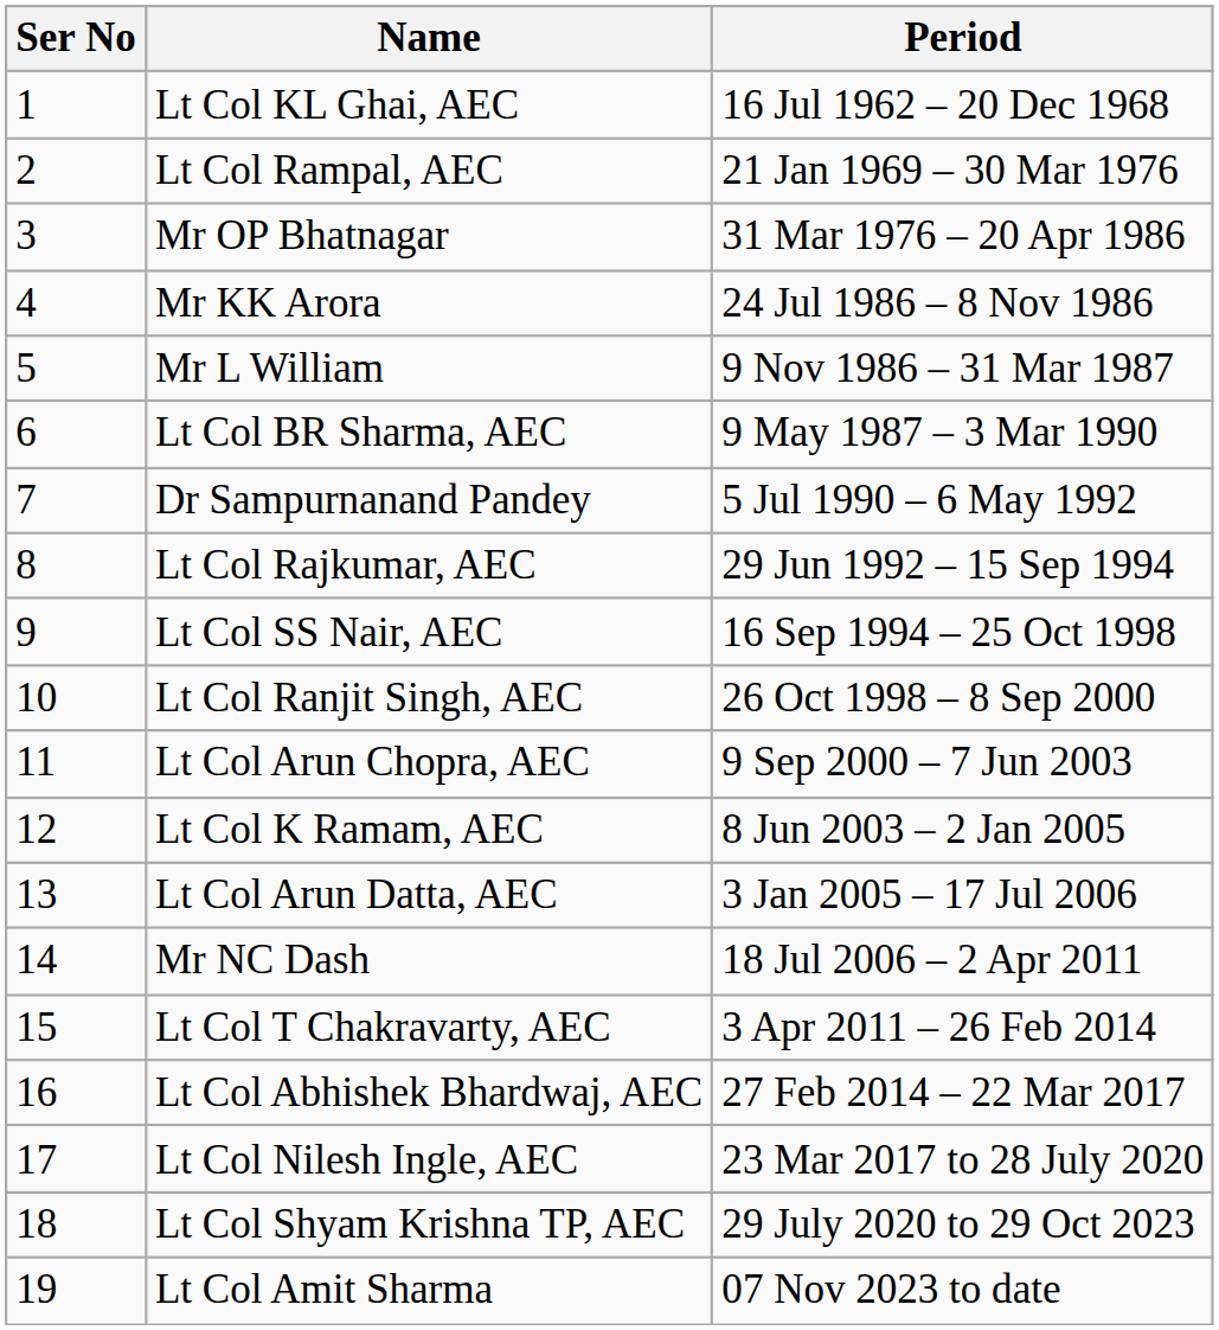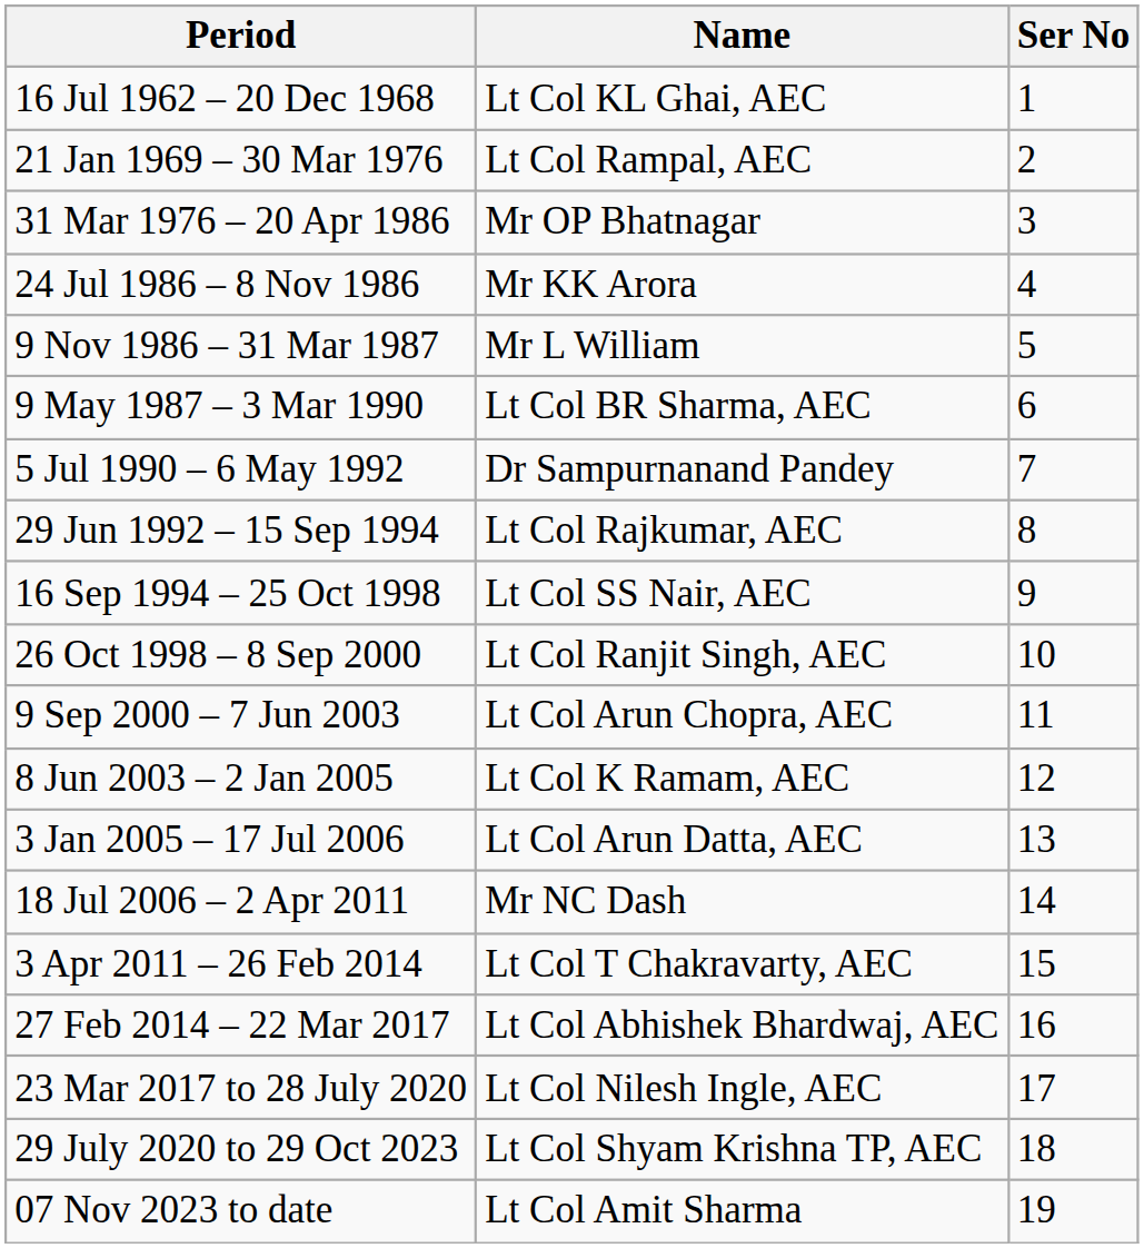 <table class="wikitable">
 <tr>
+<th>Period</th>
+<th>Name</th>
 <th>Ser No</th>
-<th>Name</th>
-<th>Period</th>
 </tr>
 <tr>
+<td>16 Jul 1962 – 20 Dec 1968</td>
+<td>Lt Col KL Ghai, AEC</td>
 <td>1</td>
-<td>Lt Col KL Ghai, AEC</td>
-<td>16 Jul 1962 – 20 Dec 1968</td>
 </tr>
 <tr>
+<td>21 Jan 1969 – 30 Mar 1976</td>
+<td>Lt Col Rampal, AEC</td>
 <td>2</td>
-<td>Lt Col Rampal, AEC</td>
-<td>21 Jan 1969 – 30 Mar 1976</td>
 </tr>
 <tr>
+<td>31 Mar 1976 – 20 Apr 1986</td>
+<td>Mr OP Bhatnagar</td>
 <td>3</td>
-<td>Mr OP Bhatnagar</td>
-<td>31 Mar 1976 – 20 Apr 1986</td>
 </tr>
 <tr>
+<td>24 Jul 1986 – 8 Nov 1986</td>
+<td>Mr KK Arora</td>
 <td>4</td>
-<td>Mr KK Arora</td>
-<td>24 Jul 1986 – 8 Nov 1986</td>
 </tr>
 <tr>
+<td>9 Nov 1986 – 31 Mar 1987</td>
+<td>Mr L William</td>
 <td>5</td>
-<td>Mr L William</td>
-<td>9 Nov 1986 – 31 Mar 1987</td>
 </tr>
 <tr>
+<td>9 May 1987 – 3 Mar 1990</td>
+<td>Lt Col BR Sharma, AEC</td>
 <td>6</td>
-<td>Lt Col BR Sharma, AEC</td>
-<td>9 May 1987 – 3 Mar 1990</td>
 </tr>
 <tr>
+<td>5 Jul 1990 – 6 May 1992</td>
+<td>Dr Sampurnanand Pandey</td>
 <td>7</td>
-<td>Dr Sampurnanand Pandey</td>
-<td>5 Jul 1990 – 6 May 1992</td>
 </tr>
 <tr>
+<td>29 Jun 1992 – 15 Sep 1994</td>
+<td>Lt Col Rajkumar, AEC</td>
 <td>8</td>
-<td>Lt Col Rajkumar, AEC</td>
-<td>29 Jun 1992 – 15 Sep 1994</td>
 </tr>
 <tr>
+<td>16 Sep 1994 – 25 Oct 1998</td>
+<td>Lt Col SS Nair, AEC</td>
 <td>9</td>
-<td>Lt Col SS Nair, AEC</td>
-<td>16 Sep 1994 – 25 Oct 1998</td>
 </tr>
 <tr>
+<td>26 Oct 1998 – 8 Sep 2000</td>
+<td>Lt Col Ranjit Singh, AEC</td>
 <td>10</td>
-<td>Lt Col Ranjit Singh, AEC</td>
-<td>26 Oct 1998 – 8 Sep 2000</td>
 </tr>
 <tr>
+<td>9 Sep 2000 – 7 Jun 2003</td>
+<td>Lt Col Arun Chopra, AEC</td>
 <td>11</td>
-<td>Lt Col Arun Chopra, AEC</td>
-<td>9 Sep 2000 – 7 Jun 2003</td>
 </tr>
 <tr>
+<td>8 Jun 2003 – 2 Jan 2005</td>
+<td>Lt Col K Ramam, AEC</td>
 <td>12</td>
-<td>Lt Col K Ramam, AEC</td>
-<td>8 Jun 2003 – 2 Jan 2005</td>
 </tr>
 <tr>
+<td>3 Jan 2005 – 17 Jul 2006</td>
+<td>Lt Col Arun Datta, AEC</td>
 <td>13</td>
-<td>Lt Col Arun Datta, AEC</td>
-<td>3 Jan 2005 – 17 Jul 2006</td>
 </tr>
 <tr>
+<td>18 Jul 2006 – 2 Apr 2011</td>
+<td>Mr NC Dash</td>
 <td>14</td>
-<td>Mr NC Dash</td>
-<td>18 Jul 2006 – 2 Apr 2011</td>
 </tr>
 <tr>
+<td>3 Apr 2011 – 26 Feb 2014</td>
+<td>Lt Col T Chakravarty, AEC</td>
 <td>15</td>
-<td>Lt Col T Chakravarty, AEC</td>
-<td>3 Apr 2011 – 26 Feb 2014</td>
 </tr>
 <tr>
+<td>27 Feb 2014 – 22 Mar 2017</td>
+<td>Lt Col Abhishek Bhardwaj, AEC</td>
 <td>16</td>
-<td>Lt Col Abhishek Bhardwaj, AEC</td>
-<td>27 Feb 2014 – 22 Mar 2017</td>
 </tr>
 <tr>
+<td>23 Mar 2017 to 28 July 2020</td>
+<td>Lt Col Nilesh Ingle, AEC</td>
 <td>17</td>
-<td>Lt Col Nilesh Ingle, AEC</td>
-<td>23 Mar 2017 to 28 July 2020</td>
 </tr>
 <tr>
+<td>29 July 2020 to 29 Oct 2023</td>
+<td>Lt Col Shyam Krishna TP, AEC</td>
 <td>18</td>
-<td>Lt Col Shyam Krishna TP, AEC</td>
-<td>29 July 2020 to 29 Oct 2023</td>
 </tr>
 <tr>
+<td>07 Nov 2023 to date</td>
+<td>Lt Col Amit Sharma</td>
 <td>19</td>
-<td>Lt Col Amit Sharma</td>
-<td>07 Nov 2023 to date</td>
 </tr>
 </table>
